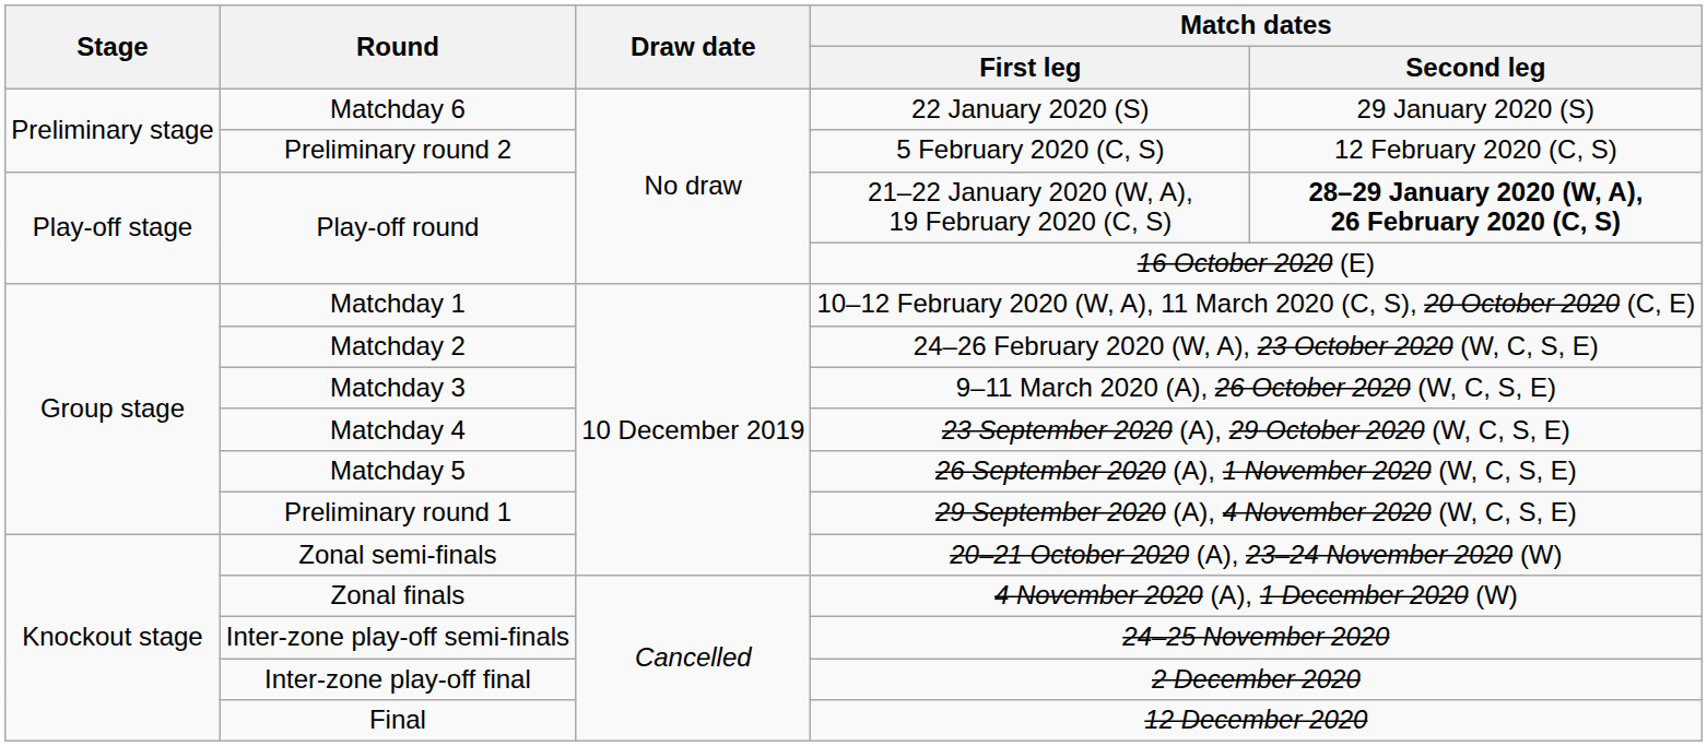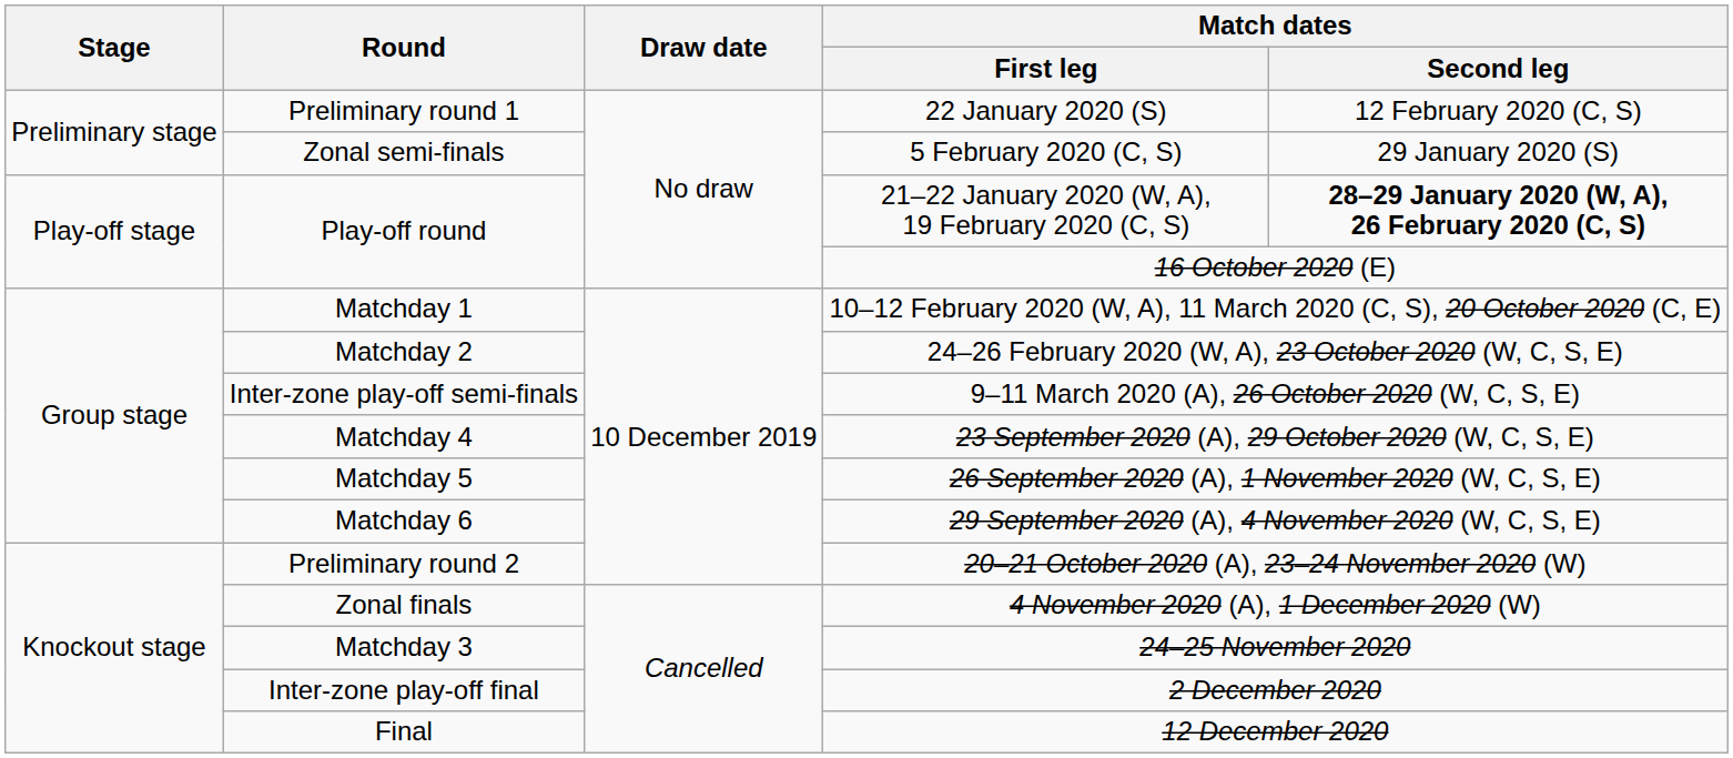 <table class="wikitable" style="text-align:center">
 <tr>
 <th rowspan=2>Stage</th>
 <th rowspan=2>Round</th>
 <th rowspan=2>Draw date</th>
 <th colspan=2>Match dates</th>
 </tr>
 <tr>
 <th>First leg</th>
 <th>Second leg</th>
 </tr>
 <tr>
 <td rowspan=2>Preliminary stage</td>
-<td>Matchday 6</td>
+<td>Preliminary round 1</td>
 <td rowspan=4>No draw</td>
 <td>22 January 2020 (S)</td>
-<td>29 January 2020 (S)</td>
+<td>12 February 2020 (C, S)</td>
 </tr>
 <tr>
-<td>Preliminary round 2</td>
+<td>Zonal semi-finals</td>
 <td>5 February 2020 (C, S)</td>
-<td>12 February 2020 (C, S)</td>
+<td>29 January 2020 (S)</td>
 </tr>
 <tr>
 <td rowspan=2>Play-off stage</td>
 <td rowspan=2>Play-off round</td>
 <td>21–22 January 2020 (W, A),<br>19 February 2020 (C, S)</td>
 <td><strong>28–29 January 2020 (W, A),<br>26 February 2020 (C, S)</strong></td>
 </tr>
 <tr>
 <td colspan=2><s><em>16 October 2020</em></s> (E)</td>
 </tr>
 <tr>
 <td rowspan=6>Group stage</td>
 <td>Matchday 1</td>
 <td rowspan=7>10 December 2019</td>
 <td colspan=2>10–12 February 2020 (W, A), 11 March 2020 (C, S), <s><em>20 October 2020</em></s> (C, E)</td>
 </tr>
 <tr>
 <td>Matchday 2</td>
 <td colspan=2>24–26 February 2020 (W, A), <s><em>23 October 2020</em></s> (W, C, S, E)</td>
 </tr>
 <tr>
-<td>Matchday 3</td>
+<td>Inter-zone play-off semi-finals</td>
 <td colspan=2>9–11 March 2020 (A), <s><em>26 October 2020</em></s> (W, C, S, E)</td>
 </tr>
 <tr>
 <td>Matchday 4</td>
 <td colspan=2><s><em>23 September 2020</em></s> (A), <s><em>29 October 2020</em></s> (W, C, S, E)</td>
 </tr>
 <tr>
 <td>Matchday 5</td>
 <td colspan=2><s><em>26 September 2020</em></s> (A), <s><em>1 November 2020</em></s> (W, C, S, E)</td>
 </tr>
 <tr>
-<td>Preliminary round 1</td>
+<td>Matchday 6</td>
 <td colspan=2><s><em>29 September 2020</em></s> (A), <s><em>4 November 2020</em></s> (W, C, S, E)</td>
 </tr>
 <tr>
 <td rowspan=5>Knockout stage</td>
-<td>Zonal semi-finals</td>
+<td>Preliminary round 2</td>
 <td colspan=2><s><em>20–21 October 2020</em></s> (A), <s><em>23–24 November 2020</em></s> (W)</td>
 </tr>
 <tr>
 <td>Zonal finals</td>
 <td rowspan=4><em>Cancelled</em></td>
 <td colspan=2><s><em>4 November 2020</em></s> (A), <s><em>1 December 2020</em></s> (W)</td>
 </tr>
 <tr>
-<td>Inter-zone play-off semi-finals</td>
+<td>Matchday 3</td>
 <td colspan=2><s><em>24–25 November 2020</em></s></td>
 </tr>
 <tr>
 <td>Inter-zone play-off final</td>
 <td colspan=2><s><em>2 December 2020</em></s></td>
 </tr>
 <tr>
 <td>Final</td>
 <td colspan=2><s><em>12 December 2020</em></s></td>
 </tr>
 </table>
